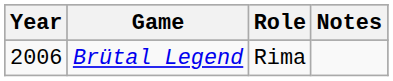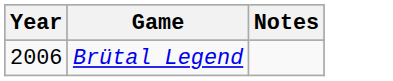 <table class="wikitable">
 <tr>
 <th>Year</th>
 <th>Game</th>
-<th>Role</th>
 <th>Notes</th>
 </tr>
 <tr>
 <td>2006</td>
 <td><em><a href='#'>Brütal Legend</a></em></td>
-<td>Rima</td>
 <td></td>
 </tr>
 </table>
